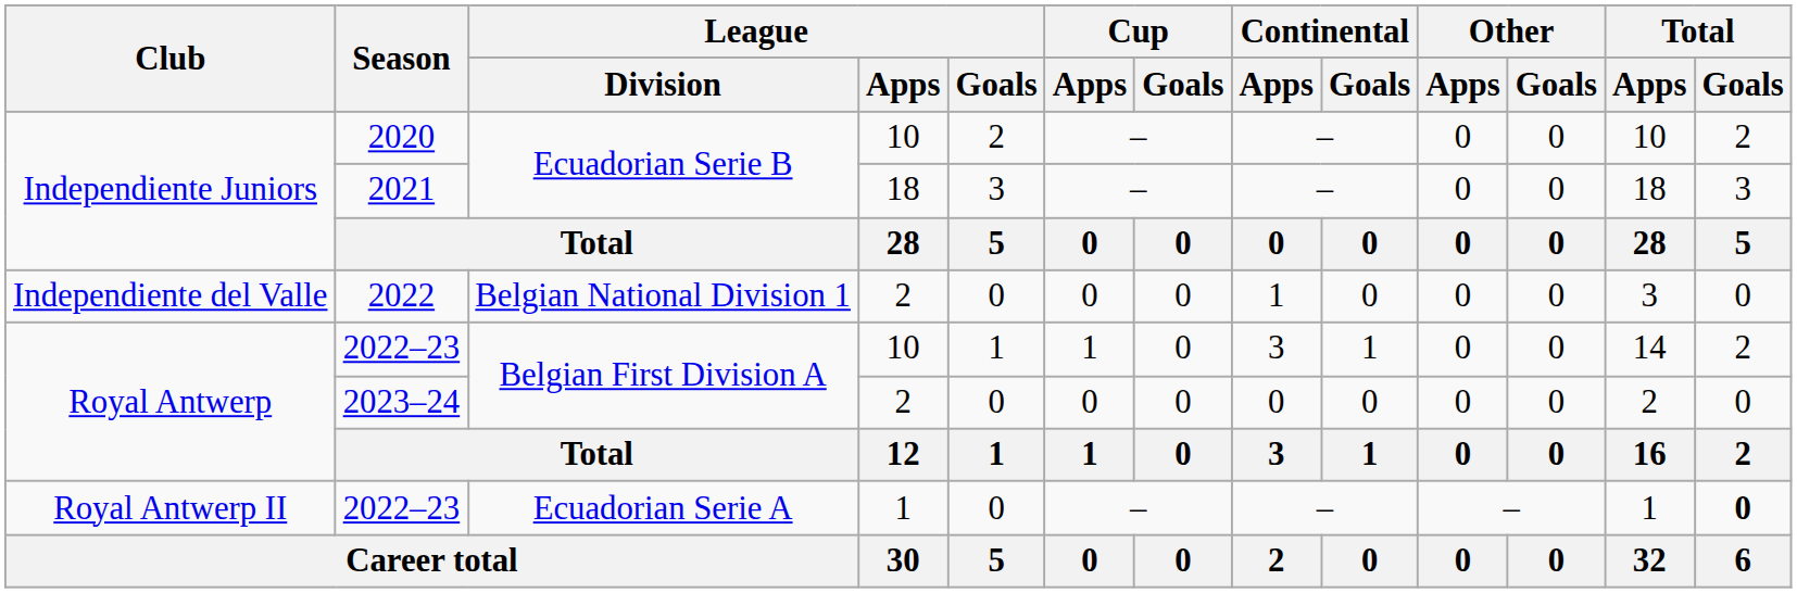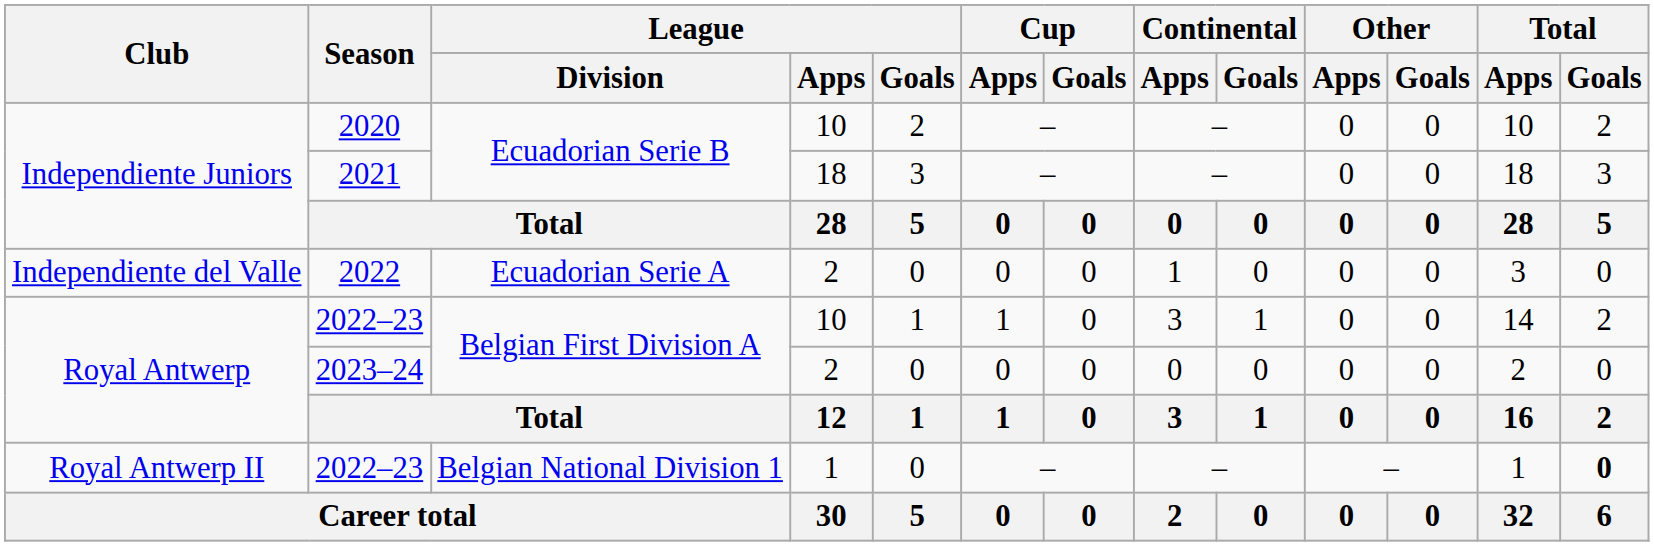 <table class="wikitable" style="text-align:center">
 <tr>
 <th rowspan="2">Club</th>
 <th rowspan="2">Season</th>
 <th colspan="3">League</th>
 <th colspan="2">Cup</th>
 <th colspan="2">Continental</th>
 <th colspan="2">Other</th>
 <th colspan="2">Total</th>
 </tr>
 <tr>
 <th>Division</th>
 <th>Apps</th>
 <th>Goals</th>
 <th>Apps</th>
 <th>Goals</th>
 <th>Apps</th>
 <th>Goals</th>
 <th>Apps</th>
 <th>Goals</th>
 <th>Apps</th>
 <th>Goals</th>
 </tr>
 <tr>
 <td rowspan="3"><a href='#'>Independiente Juniors</a></td>
 <td><a href='#'>2020</a></td>
 <td rowspan="2"><a href='#'>Ecuadorian Serie B</a></td>
 <td>10</td>
 <td>2</td>
 <td colspan="2">–</td>
 <td colspan="2">–</td>
 <td>0</td>
 <td>0</td>
 <td>10</td>
 <td>2</td>
 </tr>
 <tr>
 <td><a href='#'>2021</a></td>
 <td>18</td>
 <td>3</td>
 <td colspan="2">–</td>
 <td colspan="2">–</td>
 <td>0</td>
 <td>0</td>
 <td>18</td>
 <td>3</td>
 </tr>
 <tr>
 <th colspan="2">Total</th>
 <th>28</th>
 <th>5</th>
 <th>0</th>
 <th>0</th>
 <th>0</th>
 <th>0</th>
 <th>0</th>
 <th>0</th>
 <th>28</th>
 <th>5</th>
 </tr>
 <tr>
 <td><a href='#'>Independiente del Valle</a></td>
 <td><a href='#'>2022</a></td>
-<td><a href='#'>Belgian National Division 1</a></td>
+<td><a href='#'>Ecuadorian Serie A</a></td>
 <td>2</td>
 <td>0</td>
 <td>0</td>
 <td>0</td>
 <td>1</td>
 <td>0</td>
 <td>0</td>
 <td>0</td>
 <td>3</td>
 <td>0</td>
 </tr>
 <tr>
 <td rowspan="3"><a href='#'>Royal Antwerp</a></td>
 <td><a href='#'>2022–23</a></td>
 <td rowspan="2"><a href='#'>Belgian First Division A</a></td>
 <td>10</td>
 <td>1</td>
 <td>1</td>
 <td>0</td>
 <td>3</td>
 <td>1</td>
 <td>0</td>
 <td>0</td>
 <td>14</td>
 <td>2</td>
 </tr>
 <tr>
 <td><a href='#'>2023–24</a></td>
 <td>2</td>
 <td>0</td>
 <td>0</td>
 <td>0</td>
 <td>0</td>
 <td>0</td>
 <td>0</td>
 <td>0</td>
 <td>2</td>
 <td>0</td>
 </tr>
 <tr>
 <th colspan="2">Total</th>
 <th>12</th>
 <th>1</th>
 <th>1</th>
 <th>0</th>
 <th>3</th>
 <th>1</th>
 <th>0</th>
 <th>0</th>
 <th>16</th>
 <th>2</th>
 </tr>
 <tr>
 <td><a href='#'>Royal Antwerp II</a></td>
 <td><a href='#'>2022–23</a></td>
-<td><a href='#'>Ecuadorian Serie A</a></td>
+<td><a href='#'>Belgian National Division 1</a></td>
 <td>1</td>
 <td>0</td>
 <td colspan="2">–</td>
 <td colspan="2">–</td>
 <td colspan="2">–</td>
 <td>1</td>
 <td><strong>0</strong></td>
 </tr>
 <tr>
 <th colspan="3">Career total</th>
 <th>30</th>
 <th>5</th>
 <th>0</th>
 <th>0</th>
 <th>2</th>
 <th>0</th>
 <th>0</th>
 <th>0</th>
 <th>32</th>
 <th>6</th>
 </tr>
 </table>
